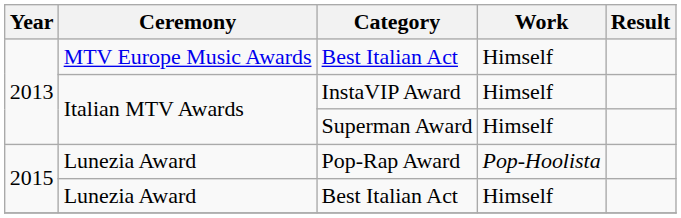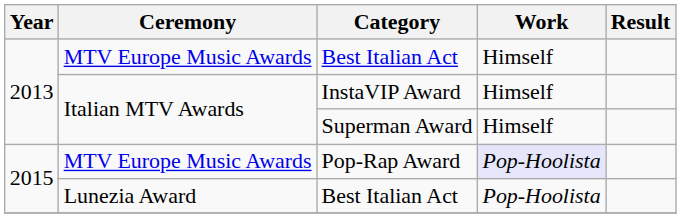 <table class="wikitable ">
 <tr>
 <th>Year</th>
 <th>Ceremony</th>
 <th>Category</th>
 <th>Work</th>
 <th>Result</th>
 </tr>
 <tr>
 <td rowspan="3">2013</td>
 <td><a href='#'>MTV Europe Music Awards</a></td>
 <td><a href='#'>Best Italian Act</a></td>
 <td>Himself</td>
 <td></td>
 </tr>
 <tr>
 <td rowspan="2">Italian MTV Awards</td>
 <td>InstaVIP Award</td>
 <td>Himself</td>
 <td></td>
 </tr>
 <tr>
 <td>Superman Award</td>
 <td>Himself</td>
 <td></td>
 </tr>
 <tr>
 <td rowspan="2">2015</td>
-<td>Lunezia Award</td>
+<td><a href='#'>MTV Europe Music Awards</a></td>
 <td>Pop-Rap Award</td>
-<td><em>Pop-Hoolista</em></td>
+<td style="background: lavender;"><em>Pop-Hoolista</em></td>
 <td></td>
 </tr>
 <tr>
 <td>Lunezia Award</td>
 <td>Best Italian Act</td>
-<td>Himself</td>
+<td><em>Pop-Hoolista</em></td>
 <td></td>
 </tr>
 <tr>
 </tr>
 </table>
